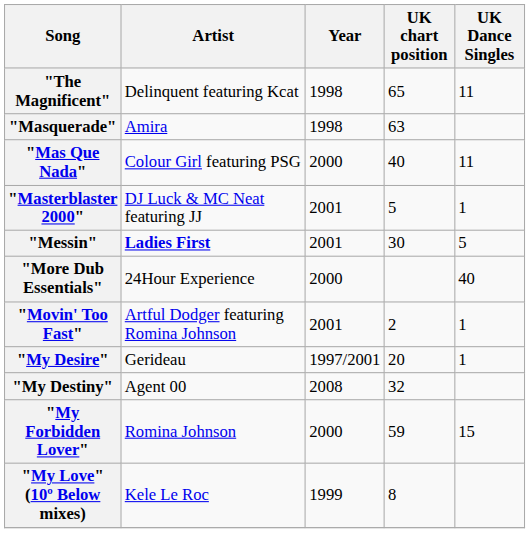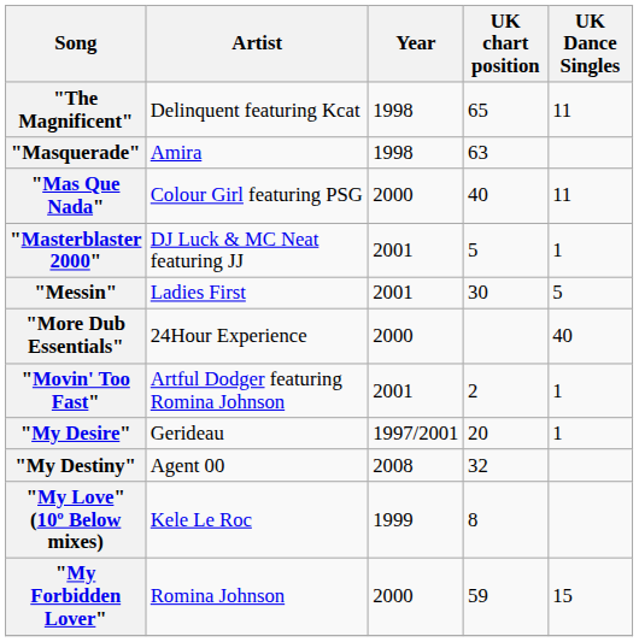 <table class="wikitable plainrowheaders">
 <tr>
 <th scope="col" style="width:100px;">Song</th>
 <th scope="col" style="width:170px;">Artist</th>
 <th scope="col" style="width:60px;">Year</th>
 <th scope="col" style="width:60px;">UK chart position</th>
 <th scope="col" style="width:60px;">UK Dance Singles</th>
 </tr>
 <tr>
 <th scope="row">"The Magnificent"</th>
 <td>Delinquent featuring Kcat</td>
 <td>1998</td>
 <td>65</td>
 <td>11</td>
 </tr>
 <tr>
 <th scope="row">"Masquerade"</th>
 <td><a href='#'>Amira</a></td>
 <td>1998</td>
 <td>63</td>
 <td></td>
 </tr>
 <tr>
 <th scope="row">"<a href='#'>Mas Que Nada</a>"</th>
 <td><a href='#'>Colour Girl</a> featuring PSG</td>
 <td>2000</td>
 <td>40</td>
 <td>11</td>
 </tr>
 <tr>
 <th scope="row">"<a href='#'>Masterblaster 2000</a>"</th>
 <td><a href='#'>DJ Luck & MC Neat</a> featuring JJ</td>
 <td>2001</td>
 <td>5</td>
 <td>1</td>
 </tr>
 <tr>
 <th scope="row">"Messin"</th>
-<td><strong><a href='#'>Ladies First</a></strong></td>
+<td><a href='#'>Ladies First</a></td>
 <td>2001</td>
 <td>30</td>
 <td>5</td>
 </tr>
 <tr>
 <th scope="row">"More Dub Essentials"</th>
 <td>24Hour Experience</td>
 <td>2000</td>
 <td></td>
 <td>40</td>
 </tr>
 <tr>
 <th scope="row">"<a href='#'>Movin' Too Fast</a>"</th>
 <td><a href='#'>Artful Dodger</a> featuring <a href='#'>Romina Johnson</a></td>
 <td>2001</td>
 <td>2</td>
 <td>1</td>
 </tr>
 <tr>
 <th scope="row">"<a href='#'>My Desire</a>"</th>
 <td>Gerideau</td>
 <td>1997/2001</td>
 <td>20</td>
 <td>1</td>
 </tr>
 <tr>
 <th scope="row">"My Destiny"</th>
 <td>Agent 00</td>
 <td>2008</td>
 <td>32</td>
 <td></td>
 </tr>
 <tr>
+<th scope="row">"<a href='#'>My Love</a>" (<a href='#'>10º Below</a> mixes)</th>
+<td><a href='#'>Kele Le Roc</a></td>
+<td>1999</td>
+<td>8</td>
+<td></td>
+</tr>
+<tr>
 <th scope="row">"<a href='#'>My Forbidden Lover</a>"</th>
 <td><a href='#'>Romina Johnson</a></td>
 <td>2000</td>
 <td>59</td>
 <td>15</td>
 </tr>
 <tr>
-<th scope="row">"<a href='#'>My Love</a>" (<a href='#'>10º Below</a> mixes)</th>
-<td><a href='#'>Kele Le Roc</a></td>
-<td>1999</td>
-<td>8</td>
-<td></td>
-</tr>
-<tr>
 </tr>
 </table>
